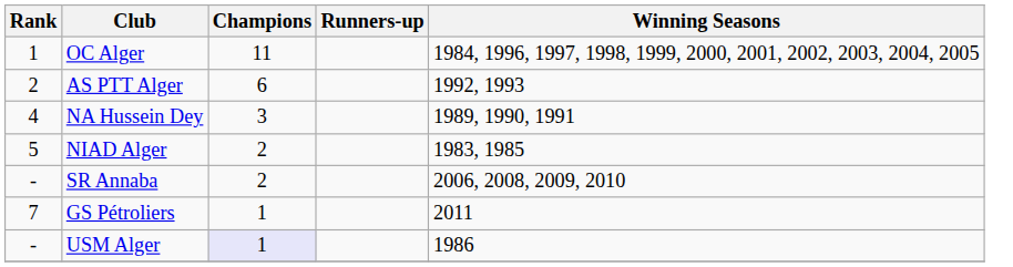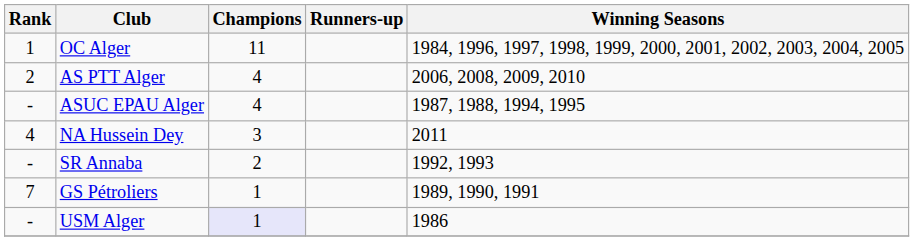 <table class="wikitable" style="text-align:center;">
 <tr>
 <th>Rank</th>
 <th>Club</th>
 <th>Champions</th>
 <th>Runners-up</th>
 <th>Winning Seasons</th>
 </tr>
 <tr>
 <td>1</td>
 <td style="text-align:left;"><a href='#'>OC Alger</a></td>
 <td>11</td>
 <td></td>
 <td style="text-align:left;">1984, 1996, 1997, 1998, 1999, 2000, 2001, 2002, 2003, 2004, 2005</td>
 </tr>
 <tr>
 <td>2</td>
 <td style="text-align:left;"><a href='#'>AS PTT Alger</a></td>
-<td>6</td>
+<td>4</td>
 <td></td>
-<td style="text-align:left;">1992, 1993</td>
+<td style="text-align:left;">2006, 2008, 2009, 2010</td>
+</tr>
+<tr>
+<td>-</td>
+<td style="text-align:left;"><a href='#'>ASUC EPAU Alger</a></td>
+<td>4</td>
+<td></td>
+<td style="text-align:left;">1987, 1988, 1994, 1995</td>
 </tr>
 <tr>
 <td>4</td>
 <td style="text-align:left;"><a href='#'>NA Hussein Dey</a></td>
 <td>3</td>
 <td></td>
-<td style="text-align:left;">1989, 1990, 1991</td>
-</tr>
-<tr>
-<td>5</td>
-<td style="text-align:left;"><a href='#'>NIAD Alger</a></td>
-<td>2</td>
-<td></td>
-<td style="text-align:left;">1983, 1985</td>
+<td style="text-align:left;">2011</td>
 </tr>
 <tr>
 <td>-</td>
 <td style="text-align:left;"><a href='#'>SR Annaba</a></td>
 <td>2</td>
 <td></td>
-<td style="text-align:left;">2006, 2008, 2009, 2010</td>
+<td style="text-align:left;">1992, 1993</td>
 </tr>
 <tr>
 <td>7</td>
 <td style="text-align:left;"><a href='#'>GS Pétroliers</a></td>
 <td>1</td>
 <td></td>
-<td style="text-align:left;">2011</td>
+<td style="text-align:left;">1989, 1990, 1991</td>
 </tr>
 <tr>
 <td>-</td>
 <td style="text-align:left;"><a href='#'>USM Alger</a></td>
 <td style="background: lavender;">1</td>
 <td></td>
 <td style="text-align:left;">1986</td>
 </tr>
 <tr>
 </tr>
 </table>
